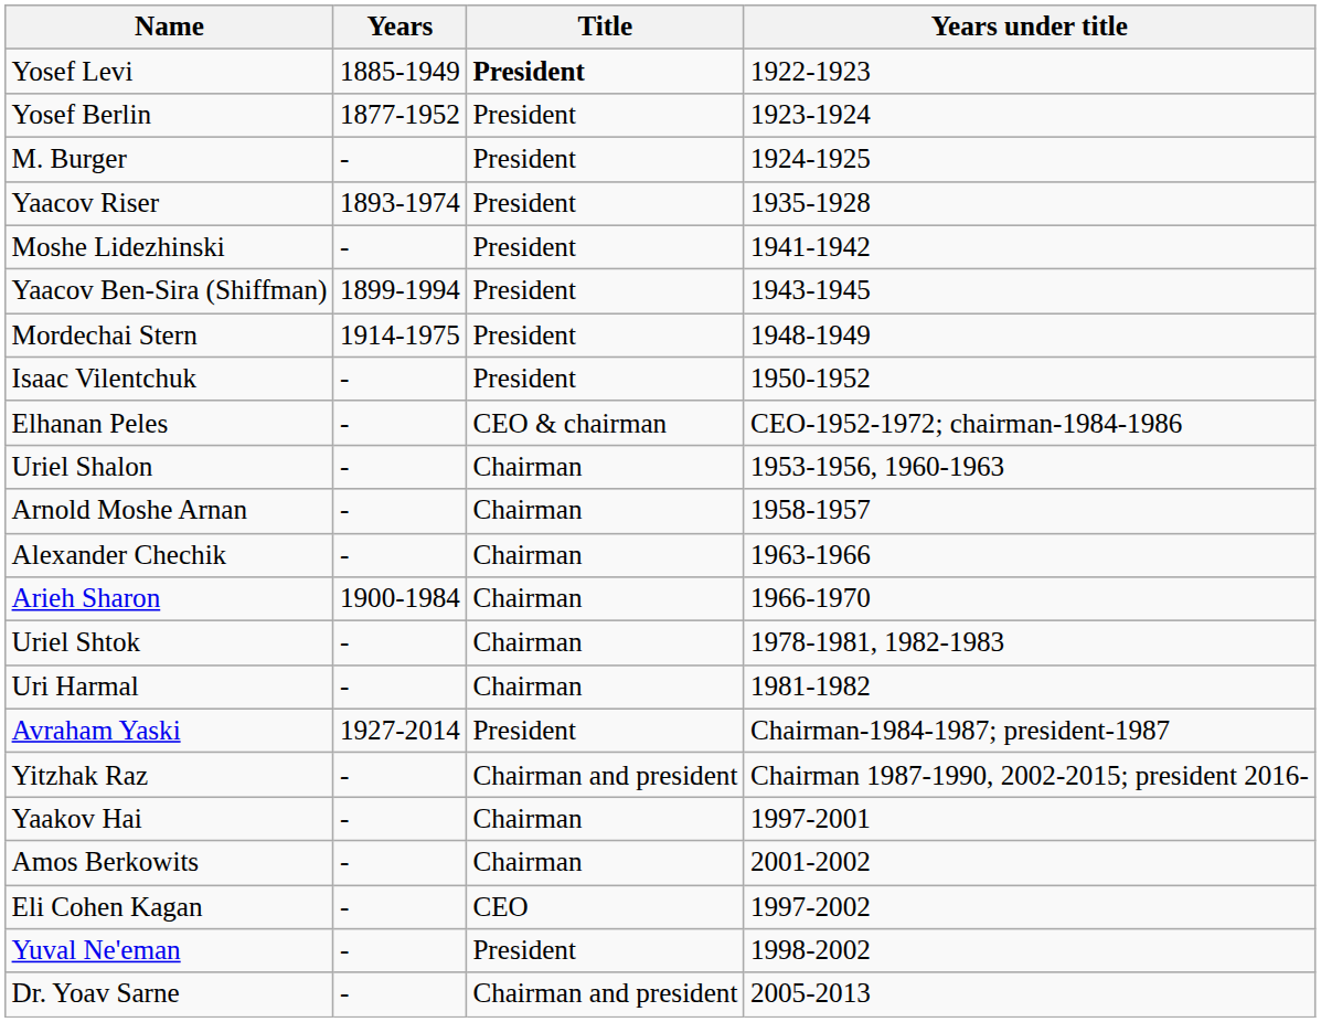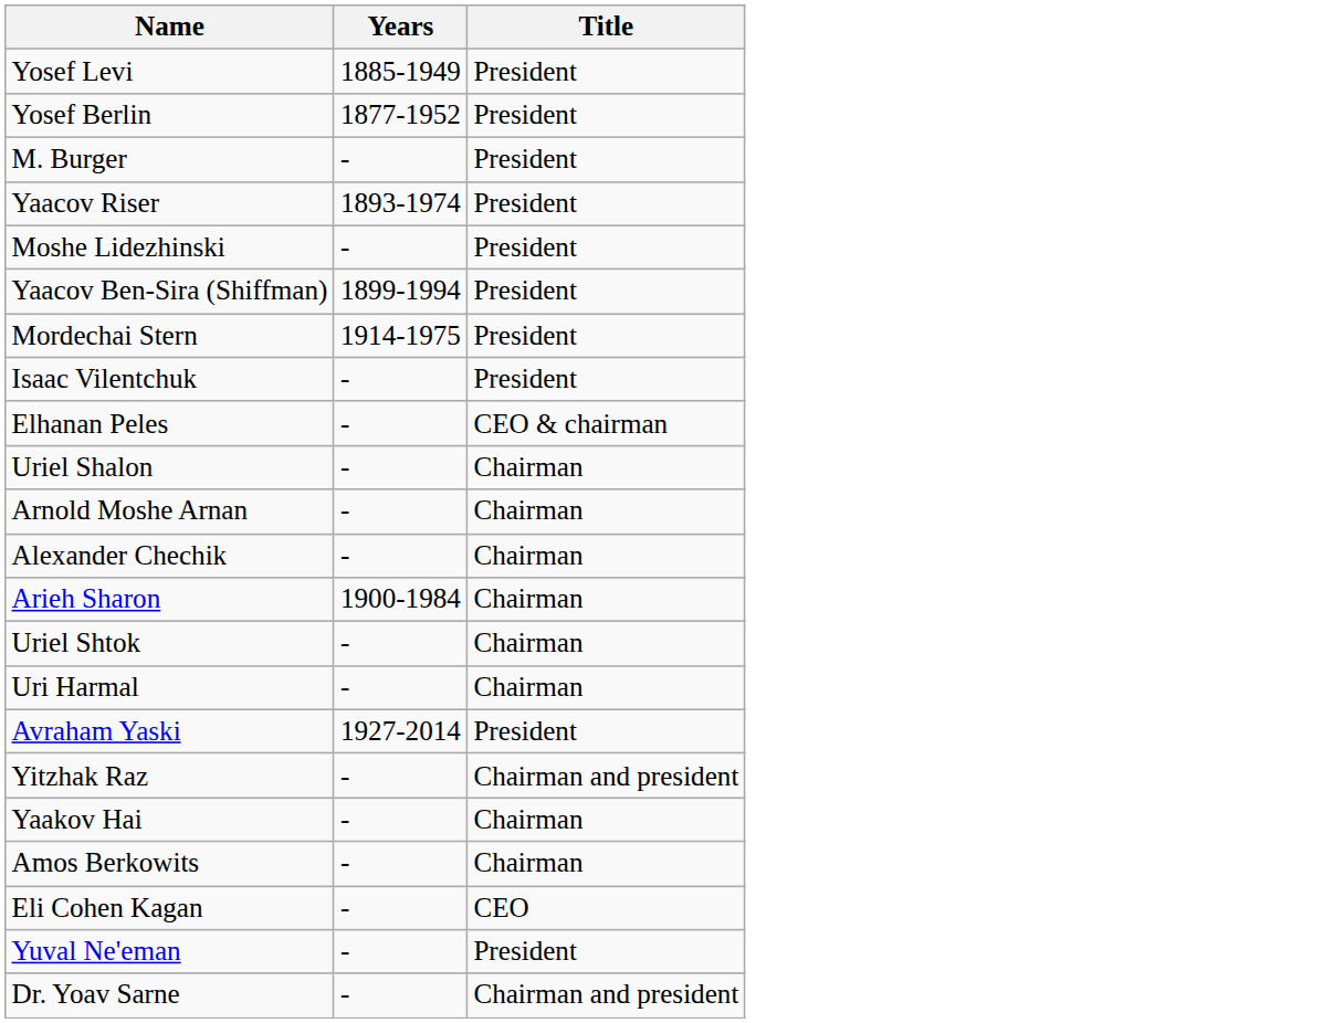 <table class="wikitable">
 <tr>
 <th>Name</th>
 <th>Years</th>
 <th>Title</th>
-<th>Years under title</th>
 </tr>
 <tr>
 <td>Yosef Levi</td>
 <td>1885-1949</td>
-<td><strong>President</strong></td>
-<td>1922-1923</td>
+<td>President</td>
 </tr>
 <tr>
 <td>Yosef Berlin</td>
 <td>1877-1952</td>
 <td>President</td>
-<td>1923-1924</td>
 </tr>
 <tr>
 <td>M. Burger</td>
 <td>-</td>
 <td>President</td>
-<td>1924-1925</td>
 </tr>
 <tr>
 <td>Yaacov Riser</td>
 <td>1893-1974</td>
 <td>President</td>
-<td>1935-1928</td>
 </tr>
 <tr>
 <td>Moshe Lidezhinski</td>
 <td>-</td>
 <td>President</td>
-<td>1941-1942</td>
 </tr>
 <tr>
 <td>Yaacov Ben-Sira (Shiffman)</td>
 <td>1899-1994</td>
 <td>President</td>
-<td>1943-1945</td>
 </tr>
 <tr>
 <td>Mordechai Stern</td>
 <td>1914-1975</td>
 <td>President</td>
-<td>1948-1949</td>
 </tr>
 <tr>
 <td>Isaac Vilentchuk</td>
 <td>-</td>
 <td>President</td>
-<td>1950-1952</td>
 </tr>
 <tr>
 <td>Elhanan Peles</td>
 <td>-</td>
 <td>CEO & chairman</td>
-<td>CEO-1952-1972; chairman-1984-1986</td>
 </tr>
 <tr>
 <td>Uriel Shalon</td>
 <td>-</td>
 <td>Chairman</td>
-<td>1953-1956, 1960-1963</td>
 </tr>
 <tr>
 <td>Arnold Moshe Arnan</td>
 <td>-</td>
 <td>Chairman</td>
-<td>1958-1957</td>
 </tr>
 <tr>
 <td>Alexander Chechik</td>
 <td>-</td>
 <td>Chairman</td>
-<td>1963-1966</td>
 </tr>
 <tr>
 <td><a href='#'>Arieh Sharon</a></td>
 <td>1900-1984</td>
 <td>Chairman</td>
-<td>1966-1970</td>
 </tr>
 <tr>
 <td>Uriel Shtok</td>
 <td>-</td>
 <td>Chairman</td>
-<td>1978-1981, 1982-1983</td>
 </tr>
 <tr>
 <td>Uri Harmal</td>
 <td>-</td>
 <td>Chairman</td>
-<td>1981-1982</td>
 </tr>
 <tr>
 <td><a href='#'>Avraham Yaski</a></td>
 <td>1927-2014</td>
 <td>President</td>
-<td>Chairman-1984-1987; president-1987</td>
 </tr>
 <tr>
 <td>Yitzhak Raz</td>
 <td>-</td>
 <td>Chairman and president</td>
-<td>Chairman 1987-1990, 2002-2015; president 2016-</td>
 </tr>
 <tr>
 <td>Yaakov Hai</td>
 <td>-</td>
 <td>Chairman</td>
-<td>1997-2001</td>
 </tr>
 <tr>
 <td>Amos Berkowits</td>
 <td>-</td>
 <td>Chairman</td>
-<td>2001-2002</td>
 </tr>
 <tr>
 <td>Eli Cohen Kagan</td>
 <td>-</td>
 <td>CEO</td>
-<td>1997-2002</td>
 </tr>
 <tr>
 <td><a href='#'>Yuval Ne'eman</a></td>
 <td>-</td>
 <td>President</td>
-<td>1998-2002</td>
 </tr>
 <tr>
 <td>Dr. Yoav Sarne</td>
 <td>-</td>
 <td>Chairman and president</td>
-<td>2005-2013</td>
 </tr>
 </table>
